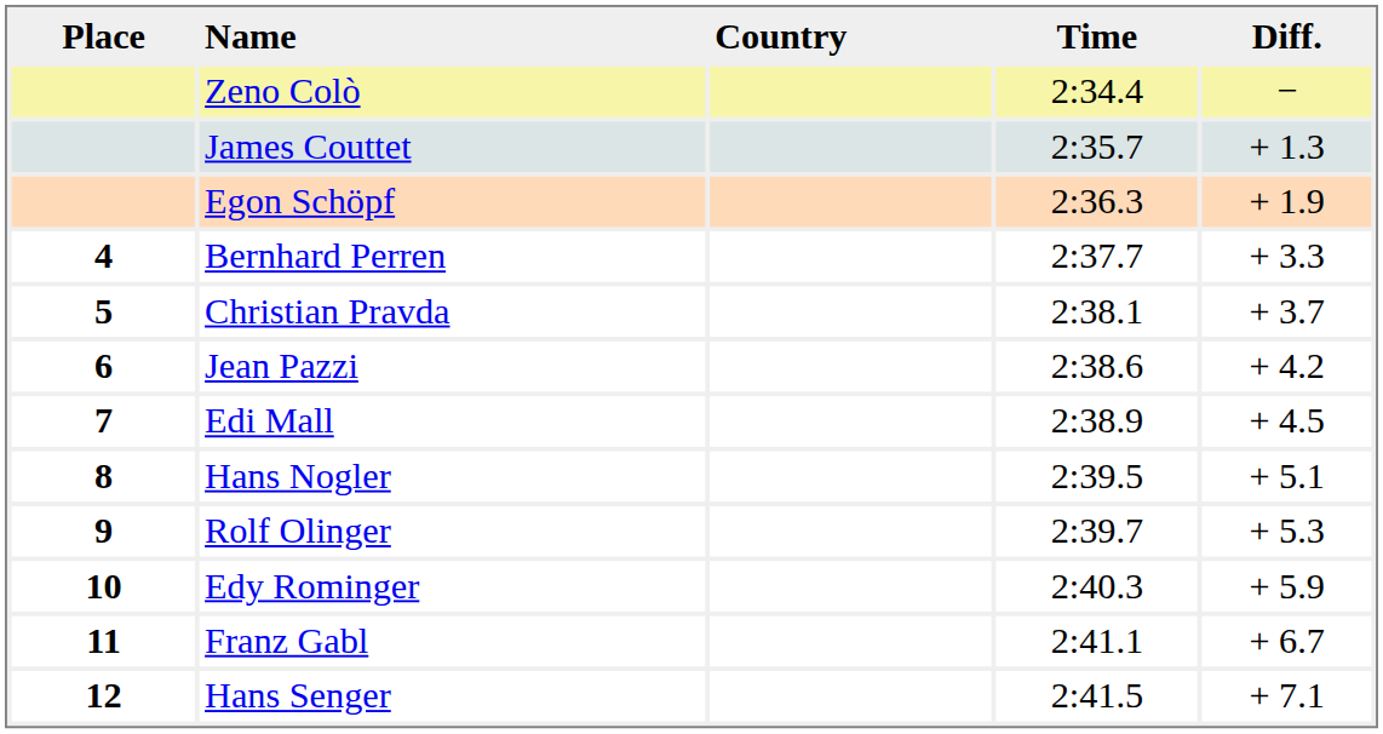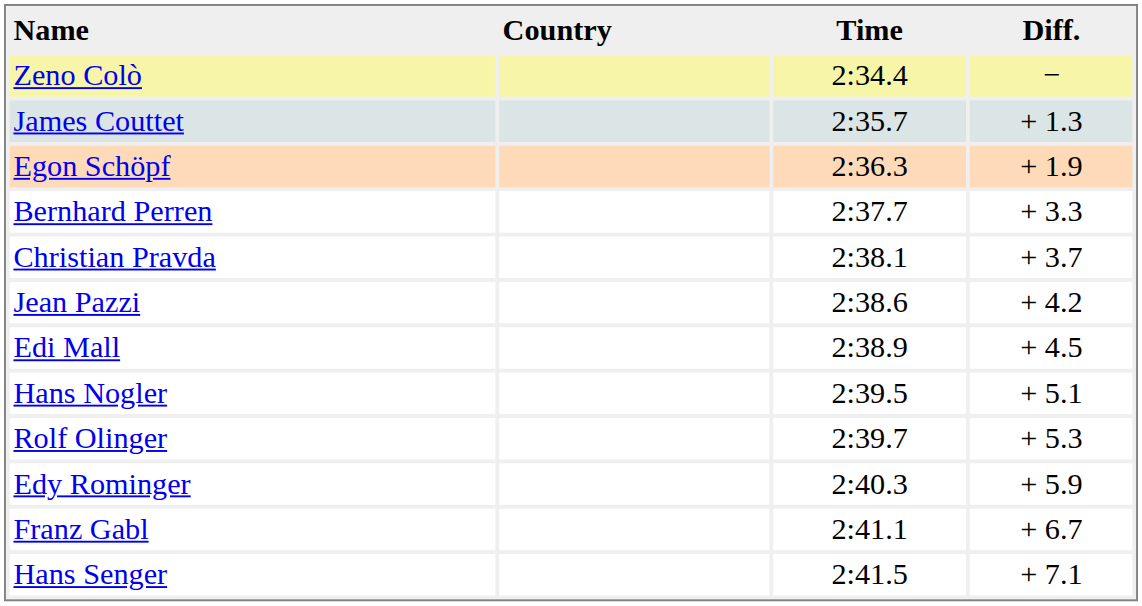 <table style="border-style:solid;border-width:1px;border-color:#808080;background-color:#EFEFEF;" cellspacing="2" cellpadding="2" width="600">
 <tr bgcolor="#EFEFEF">
-<th>Place</th>
 <th align="left">Name</th>
 <th align="left">Country</th>
 <th>Time</th>
 <th>Diff.</th>
 </tr>
 <tr align="left" valign="top" bgcolor="#F7F6A8">
-<th align="center"></th>
 <td align="left"><a href='#'>Zeno Colò</a></td>
 <td></td>
 <td align="center">2:34.4</td>
 <td align="center">−</td>
 </tr>
 <tr align="left" valign="top" bgcolor="#DCE5E5">
-<th align="center"></th>
 <td align="left"><a href='#'>James Couttet</a></td>
 <td></td>
 <td align="center">2:35.7</td>
 <td align="center">+ 1.3</td>
 </tr>
 <tr align="left" valign="top" bgcolor="#FFDAB9">
-<th align="center"></th>
 <td align="left"><a href='#'>Egon Schöpf</a></td>
 <td></td>
 <td align="center">2:36.3</td>
 <td align="center">+ 1.9</td>
 </tr>
 <tr align="left" valign="top" bgcolor="#FFFFFF">
-<th align="center">4</th>
 <td align="left"><a href='#'>Bernhard Perren</a></td>
 <td></td>
 <td align="center">2:37.7</td>
 <td align="center">+ 3.3</td>
 </tr>
 <tr align="left" valign="top" bgcolor="#FFFFFF">
-<th align="center">5</th>
 <td align="left"><a href='#'>Christian Pravda</a></td>
 <td></td>
 <td align="center">2:38.1</td>
 <td align="center">+ 3.7</td>
 </tr>
 <tr align="left" valign="top" bgcolor="#FFFFFF">
-<th align="center">6</th>
 <td align="left"><a href='#'>Jean Pazzi</a></td>
 <td></td>
 <td align="center">2:38.6</td>
 <td align="center">+ 4.2</td>
 </tr>
 <tr align="left" valign="top" bgcolor="#FFFFFF">
-<th align="center">7</th>
 <td align="left"><a href='#'>Edi Mall</a></td>
 <td></td>
 <td align="center">2:38.9</td>
 <td align="center">+ 4.5</td>
 </tr>
 <tr align="left" valign="top" bgcolor="#FFFFFF">
-<th align="center">8</th>
 <td align="left"><a href='#'>Hans Nogler</a></td>
 <td></td>
 <td align="center">2:39.5</td>
 <td align="center">+ 5.1</td>
 </tr>
 <tr align="left" valign="top" bgcolor="#FFFFFF">
-<th align="center">9</th>
 <td align="left"><a href='#'>Rolf Olinger</a></td>
 <td></td>
 <td align="center">2:39.7</td>
 <td align="center">+ 5.3</td>
 </tr>
 <tr align="left" valign="top" bgcolor="#FFFFFF">
-<th align="center">10</th>
 <td align="left"><a href='#'>Edy Rominger</a></td>
 <td></td>
 <td align="center">2:40.3</td>
 <td align="center">+ 5.9</td>
 </tr>
 <tr align="left" valign="top" bgcolor="#FFFFFF">
-<th align="center">11</th>
 <td align="left"><a href='#'>Franz Gabl</a></td>
 <td></td>
 <td align="center">2:41.1</td>
 <td align="center">+ 6.7</td>
 </tr>
 <tr align="left" valign="top" bgcolor="#FFFFFF">
-<th align="center">12</th>
 <td align="left"><a href='#'>Hans Senger</a></td>
 <td></td>
 <td align="center">2:41.5</td>
 <td align="center">+ 7.1</td>
 </tr>
 </table>
